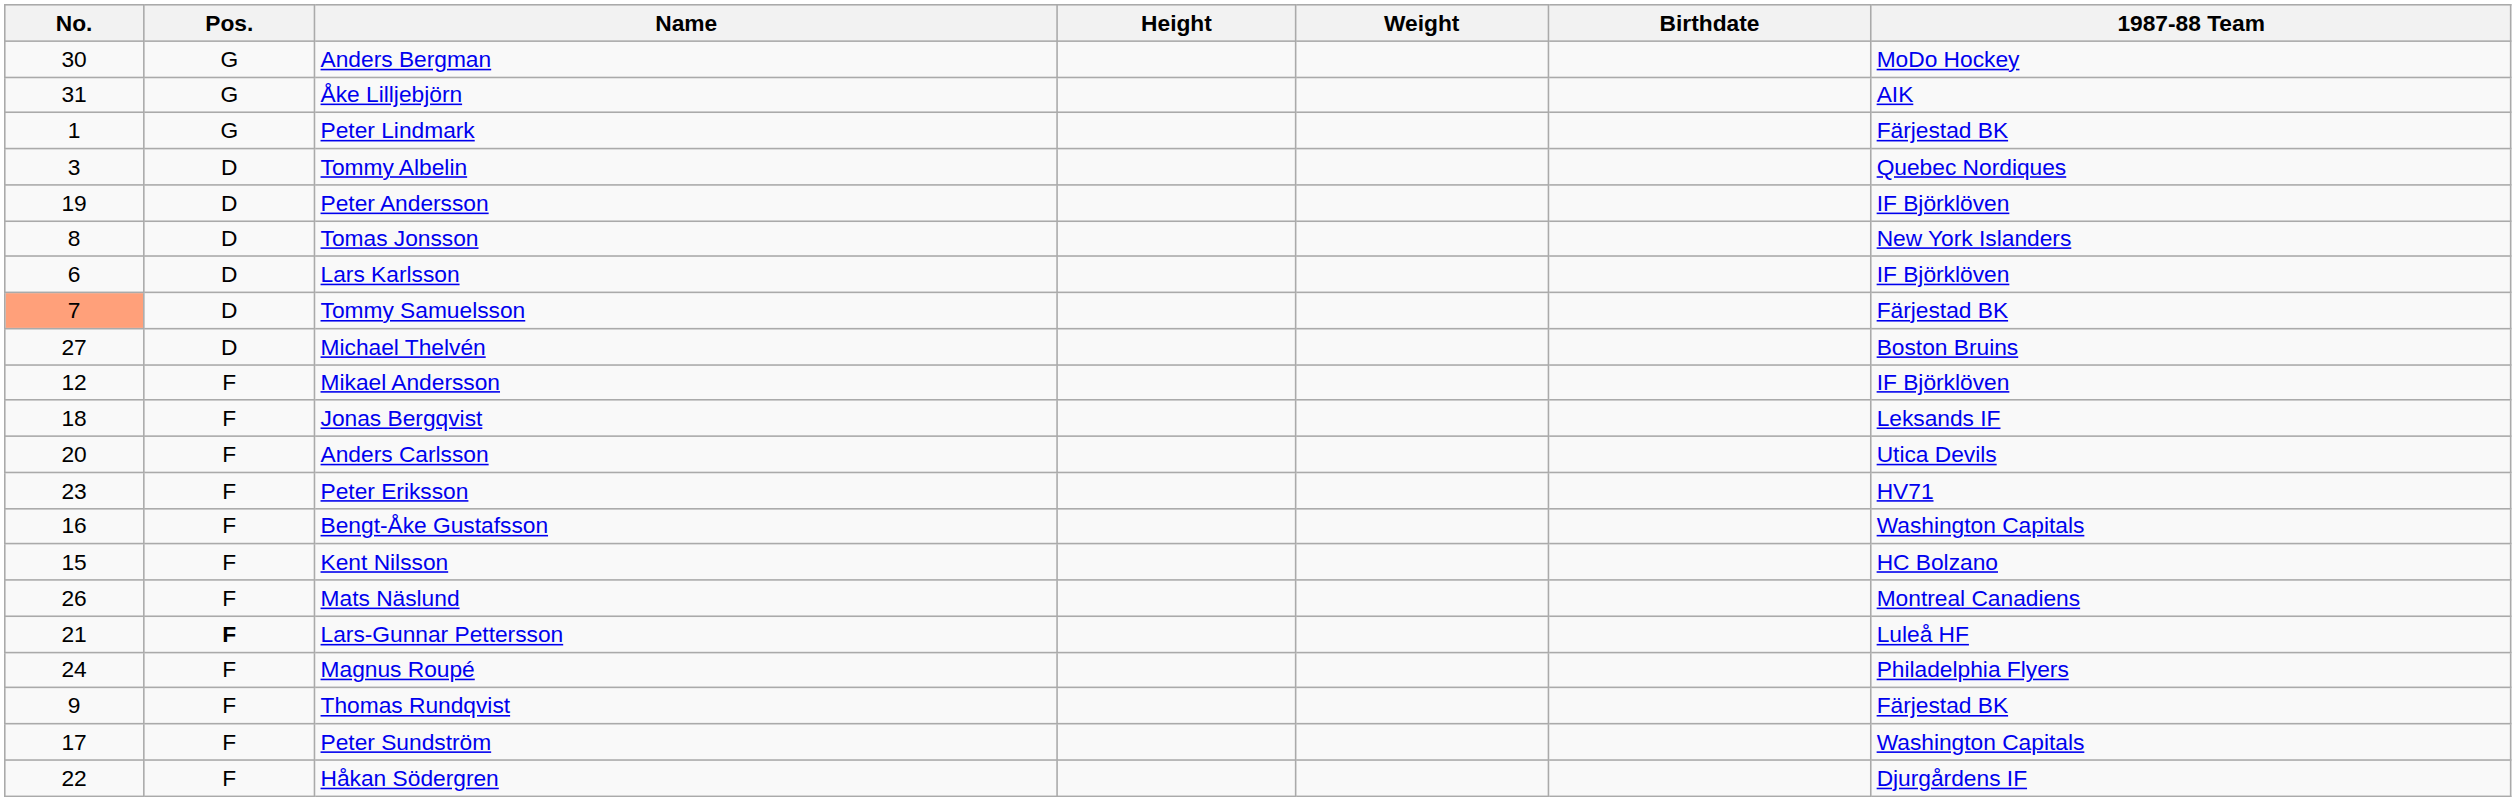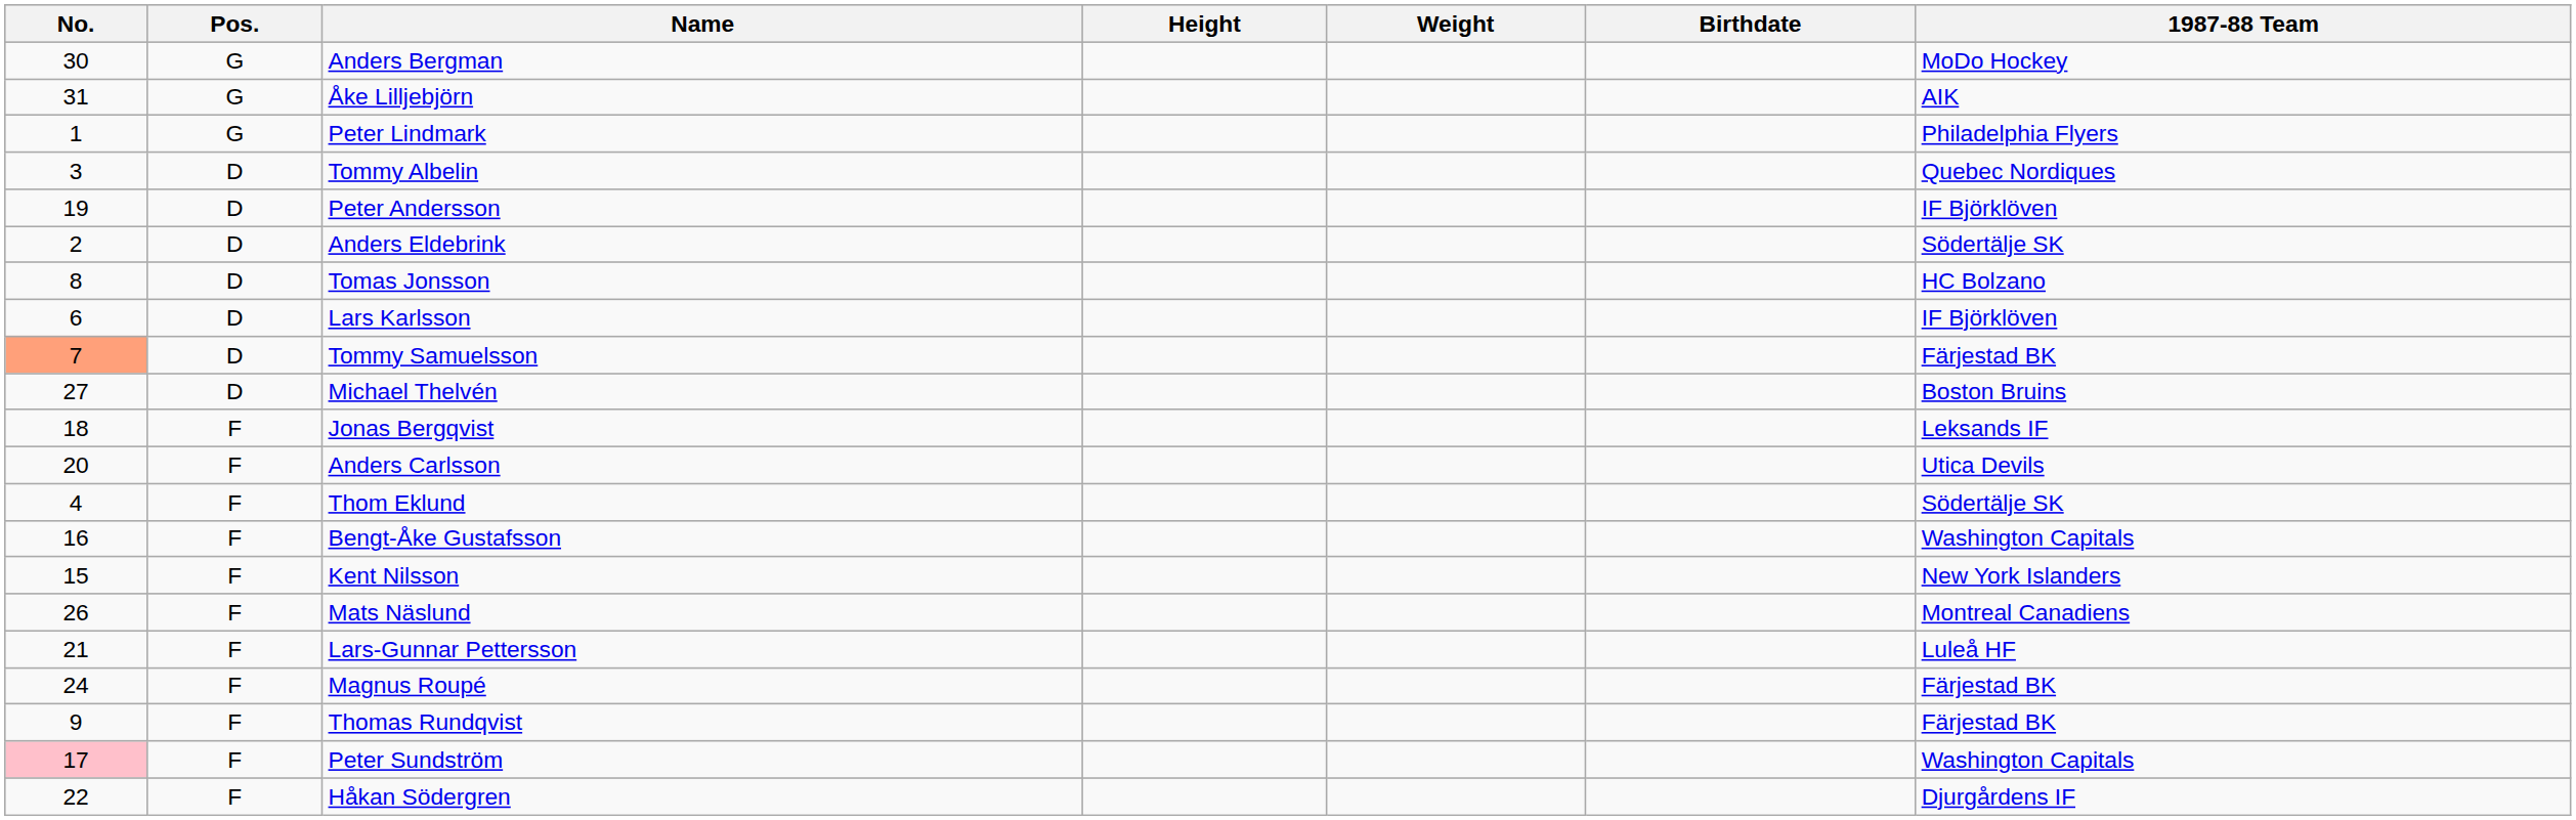 <table class="wikitable sortable" width="80%" style="font-size: 90%; text-align: center;">
 <tr>
 <th>No.</th>
 <th>Pos.</th>
 <th>Name</th>
 <th>Height</th>
 <th>Weight</th>
 <th>Birthdate</th>
 <th>1987-88 Team</th>
 </tr>
 <tr>
 <td>30</td>
 <td>G</td>
 <td style="text-align:left;"><a href='#'>Anders Bergman</a></td>
 <td></td>
 <td></td>
 <td style="text-align:right;"></td>
 <td style="text-align:left;"> <a href='#'>MoDo Hockey</a></td>
 </tr>
 <tr>
 <td>31</td>
 <td>G</td>
 <td style="text-align:left;"><a href='#'>Åke Lilljebjörn</a></td>
 <td></td>
 <td></td>
 <td style="text-align:right;"></td>
 <td style="text-align:left;"> <a href='#'>AIK</a></td>
 </tr>
 <tr>
 <td>1</td>
 <td>G</td>
 <td style="text-align:left;"><a href='#'>Peter Lindmark</a></td>
 <td></td>
 <td></td>
 <td style="text-align:right;"></td>
-<td style="text-align:left;"> <a href='#'>Färjestad BK</a></td>
+<td style="text-align:left;"> <a href='#'>Philadelphia Flyers</a></td>
 </tr>
 <tr>
 <td>3</td>
 <td>D</td>
 <td style="text-align:left;"><a href='#'>Tommy Albelin</a></td>
 <td></td>
 <td></td>
 <td style="text-align:right;"></td>
 <td style="text-align:left;"> <a href='#'>Quebec Nordiques</a></td>
 </tr>
 <tr>
 <td>19</td>
 <td>D</td>
 <td style="text-align:left;"><a href='#'>Peter Andersson</a></td>
 <td></td>
 <td></td>
 <td style="text-align:right;"></td>
 <td style="text-align:left;"> <a href='#'>IF Björklöven</a></td>
 </tr>
 <tr>
+<td>2</td>
+<td>D</td>
+<td style="text-align:left;"><a href='#'>Anders Eldebrink</a></td>
+<td></td>
+<td></td>
+<td style="text-align:right;"></td>
+<td style="text-align:left;"> <a href='#'>Södertälje SK</a></td>
+</tr>
+<tr>
 <td>8</td>
 <td>D</td>
 <td style="text-align:left;"><a href='#'>Tomas Jonsson</a></td>
 <td></td>
 <td></td>
 <td style="text-align:right;"></td>
-<td style="text-align:left;"> <a href='#'>New York Islanders</a></td>
+<td style="text-align:left;"> <a href='#'>HC Bolzano</a></td>
 </tr>
 <tr>
 <td>6</td>
 <td>D</td>
 <td style="text-align:left;"><a href='#'>Lars Karlsson</a></td>
 <td></td>
 <td></td>
 <td style="text-align:right;"></td>
 <td style="text-align:left;"> <a href='#'>IF Björklöven</a></td>
 </tr>
 <tr>
 <td style="background: lightsalmon;">7</td>
 <td>D</td>
 <td style="text-align:left;"><a href='#'>Tommy Samuelsson</a></td>
 <td></td>
 <td></td>
 <td style="text-align:right;"></td>
 <td style="text-align:left;"> <a href='#'>Färjestad BK</a></td>
 </tr>
 <tr>
 <td>27</td>
 <td>D</td>
 <td style="text-align:left;"><a href='#'>Michael Thelvén</a></td>
 <td></td>
 <td></td>
 <td style="text-align:right;"></td>
 <td style="text-align:left;"> <a href='#'>Boston Bruins</a></td>
 </tr>
 <tr>
-<td>12</td>
-<td>F</td>
-<td style="text-align:left;"><a href='#'>Mikael Andersson</a></td>
-<td></td>
-<td></td>
-<td style="text-align:right;"></td>
-<td style="text-align:left;"> <a href='#'>IF Björklöven</a></td>
-</tr>
-<tr>
 <td>18</td>
 <td>F</td>
 <td style="text-align:left;"><a href='#'>Jonas Bergqvist</a></td>
 <td></td>
 <td></td>
 <td style="text-align:right;"></td>
 <td style="text-align:left;"> <a href='#'>Leksands IF</a></td>
 </tr>
 <tr>
 <td>20</td>
 <td>F</td>
 <td style="text-align:left;"><a href='#'>Anders Carlsson</a></td>
 <td></td>
 <td></td>
 <td style="text-align:right;"></td>
 <td style="text-align:left;"> <a href='#'>Utica Devils</a></td>
 </tr>
 <tr>
-<td>23</td>
+<td>4</td>
 <td>F</td>
-<td style="text-align:left;"><a href='#'>Peter Eriksson</a></td>
+<td style="text-align:left;"><a href='#'>Thom Eklund</a></td>
 <td></td>
 <td></td>
 <td style="text-align:right;"></td>
-<td style="text-align:left;"> <a href='#'>HV71</a></td>
+<td style="text-align:left;"> <a href='#'>Södertälje SK</a></td>
 </tr>
 <tr>
 <td>16</td>
 <td>F</td>
 <td style="text-align:left;"><a href='#'>Bengt-Åke Gustafsson</a></td>
 <td></td>
 <td></td>
 <td style="text-align:right;"></td>
 <td style="text-align:left;"> <a href='#'>Washington Capitals</a></td>
 </tr>
 <tr>
 <td>15</td>
 <td>F</td>
 <td style="text-align:left;"><a href='#'>Kent Nilsson</a></td>
 <td></td>
 <td></td>
 <td style="text-align:right;"></td>
-<td style="text-align:left;"> <a href='#'>HC Bolzano</a></td>
+<td style="text-align:left;"> <a href='#'>New York Islanders</a></td>
 </tr>
 <tr>
 <td>26</td>
 <td>F</td>
 <td style="text-align:left;"><a href='#'>Mats Näslund</a></td>
 <td></td>
 <td></td>
 <td style="text-align:right;"></td>
 <td style="text-align:left;"> <a href='#'>Montreal Canadiens</a></td>
 </tr>
 <tr>
 <td>21</td>
-<td><strong>F</strong></td>
+<td>F</td>
 <td style="text-align:left;"><a href='#'>Lars-Gunnar Pettersson</a></td>
 <td></td>
 <td></td>
 <td style="text-align:right;"></td>
 <td style="text-align:left;"> <a href='#'>Luleå HF</a></td>
 </tr>
 <tr>
 <td>24</td>
 <td>F</td>
 <td style="text-align:left;"><a href='#'>Magnus Roupé</a></td>
 <td></td>
 <td></td>
 <td style="text-align:right;"></td>
-<td style="text-align:left;"> <a href='#'>Philadelphia Flyers</a></td>
+<td style="text-align:left;"> <a href='#'>Färjestad BK</a></td>
 </tr>
 <tr>
 <td>9</td>
 <td>F</td>
 <td style="text-align:left;"><a href='#'>Thomas Rundqvist</a></td>
 <td></td>
 <td></td>
 <td style="text-align:right;"></td>
 <td style="text-align:left;"> <a href='#'>Färjestad BK</a></td>
 </tr>
 <tr>
-<td>17</td>
+<td style="background: pink;">17</td>
 <td>F</td>
 <td style="text-align:left;"><a href='#'>Peter Sundström</a></td>
 <td></td>
 <td></td>
 <td style="text-align:right;"></td>
 <td style="text-align:left;"> <a href='#'>Washington Capitals</a></td>
 </tr>
 <tr>
 <td>22</td>
 <td>F</td>
 <td style="text-align:left;"><a href='#'>Håkan Södergren</a></td>
 <td></td>
 <td></td>
 <td style="text-align:right;"></td>
 <td style="text-align:left;"> <a href='#'>Djurgårdens IF</a></td>
 </tr>
 </table>
